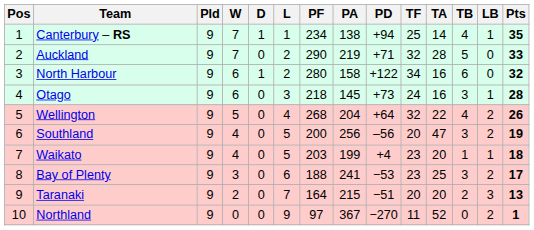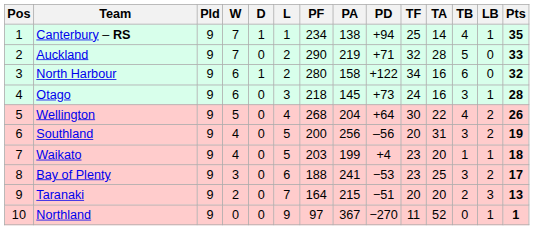 <table class="wikitable" style="text-align:center">
 <tr>
 <th style="width:25px">Pos</th>
 <th style="width:200px">Team</th>
 <th style="width:25px">Pld</th>
 <th style="width:25px">W</th>
 <th style="width:25px">D</th>
 <th style="width:25px">L</th>
 <th style="width:35px">PF</th>
 <th style="width:35px">PA</th>
 <th style="width:35px">PD</th>
 <th style="width:25px">TF</th>
 <th style="width:25px">TA</th>
 <th style="width:25px">TB</th>
 <th style="width:25px">LB</th>
 <th style="width:25px">Pts</th>
 </tr>
 <tr style="background:#d8ffeb">
 <td>1</td>
 <td style="text-align:left"><a href='#'>Canterbury</a> – <strong>RS</strong></td>
 <td>9</td>
 <td>7</td>
 <td>1</td>
 <td>1</td>
 <td>234</td>
 <td>138</td>
 <td>+94</td>
 <td>25</td>
 <td>14</td>
 <td>4</td>
 <td>1</td>
 <td><strong>35</strong></td>
 </tr>
 <tr style="background:#d8ffeb">
 <td>2</td>
 <td style="text-align:left"><a href='#'>Auckland</a></td>
 <td>9</td>
 <td>7</td>
 <td>0</td>
 <td>2</td>
 <td>290</td>
 <td>219</td>
 <td>+71</td>
 <td>32</td>
 <td>28</td>
 <td>5</td>
 <td>0</td>
 <td><strong>33</strong></td>
 </tr>
 <tr style="background:#d8ffeb">
 <td>3</td>
 <td style="text-align:left"><a href='#'>North Harbour</a></td>
 <td>9</td>
 <td>6</td>
 <td>1</td>
 <td>2</td>
 <td>280</td>
 <td>158</td>
 <td>+122</td>
 <td>34</td>
 <td>16</td>
 <td>6</td>
 <td>0</td>
 <td><strong>32</strong></td>
 </tr>
 <tr style="background:#d8ffeb">
 <td>4</td>
 <td style="text-align:left"><a href='#'>Otago</a></td>
 <td>9</td>
 <td>6</td>
 <td>0</td>
 <td>3</td>
 <td>218</td>
 <td>145</td>
 <td>+73</td>
 <td>24</td>
 <td>16</td>
 <td>3</td>
 <td>1</td>
 <td><strong>28</strong></td>
 </tr>
 <tr style="background:#ffcccc">
 <td>5</td>
 <td style="text-align:left"><a href='#'>Wellington</a></td>
 <td>9</td>
 <td>5</td>
 <td>0</td>
 <td>4</td>
 <td>268</td>
 <td>204</td>
 <td>+64</td>
-<td>32</td>
+<td>30</td>
 <td>22</td>
 <td>4</td>
 <td>2</td>
 <td><strong>26</strong></td>
 </tr>
 <tr style="background:#ffcccc">
 <td>6</td>
 <td style="text-align:left"><a href='#'>Southland</a></td>
 <td>9</td>
 <td>4</td>
 <td>0</td>
 <td>5</td>
 <td>200</td>
 <td>256</td>
 <td>–56</td>
 <td>20</td>
-<td>47</td>
+<td>31</td>
 <td>3</td>
 <td>2</td>
 <td><strong>19</strong></td>
 </tr>
 <tr style="background:#ffcccc">
 <td>7</td>
 <td style="text-align:left"><a href='#'>Waikato</a></td>
 <td>9</td>
 <td>4</td>
 <td>0</td>
 <td>5</td>
 <td>203</td>
 <td>199</td>
 <td>+4</td>
 <td>23</td>
 <td>20</td>
 <td>1</td>
 <td>1</td>
 <td><strong>18</strong></td>
 </tr>
 <tr style="background:#ffcccc">
 <td>8</td>
 <td style="text-align:left"><a href='#'>Bay of Plenty</a></td>
 <td>9</td>
 <td>3</td>
 <td>0</td>
 <td>6</td>
 <td>188</td>
 <td>241</td>
 <td>−53</td>
 <td>23</td>
 <td>25</td>
 <td>3</td>
 <td>2</td>
 <td><strong>17</strong></td>
 </tr>
 <tr style="background:#ffcccc">
 <td>9</td>
 <td style="text-align:left"><a href='#'>Taranaki</a></td>
 <td>9</td>
 <td>2</td>
 <td>0</td>
 <td>7</td>
 <td>164</td>
 <td>215</td>
 <td>−51</td>
 <td>20</td>
 <td>20</td>
 <td>2</td>
 <td>3</td>
 <td><strong>13</strong></td>
 </tr>
 <tr style="background:#ffcccc">
 <td>10</td>
 <td style="text-align:left"><a href='#'>Northland</a></td>
 <td>9</td>
 <td>0</td>
 <td>0</td>
 <td>9</td>
 <td>97</td>
 <td>367</td>
 <td>−270</td>
 <td>11</td>
 <td>52</td>
 <td>0</td>
-<td>2</td>
+<td>1</td>
 <td><strong>1</strong></td>
 </tr>
 </table>
